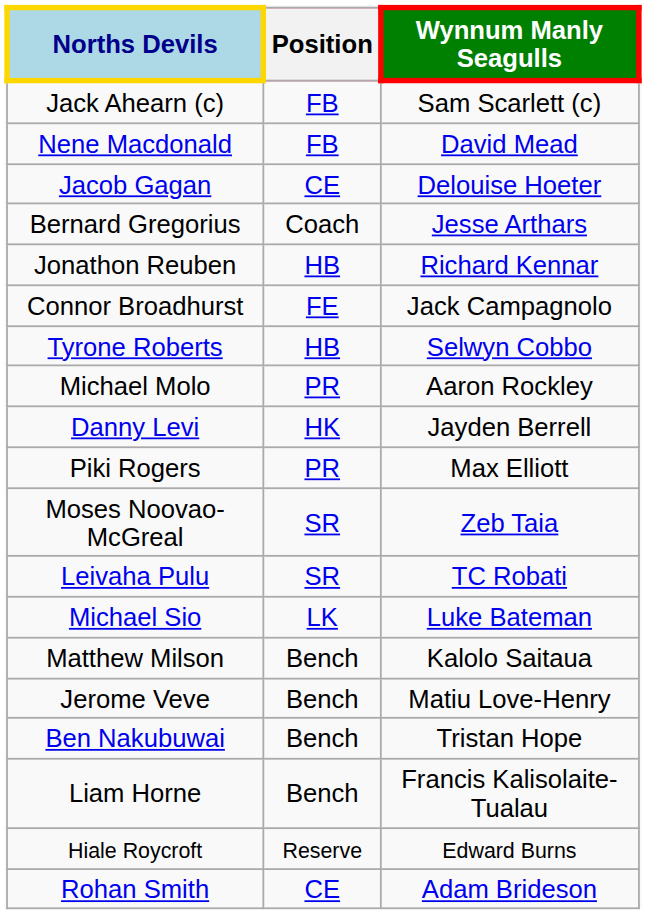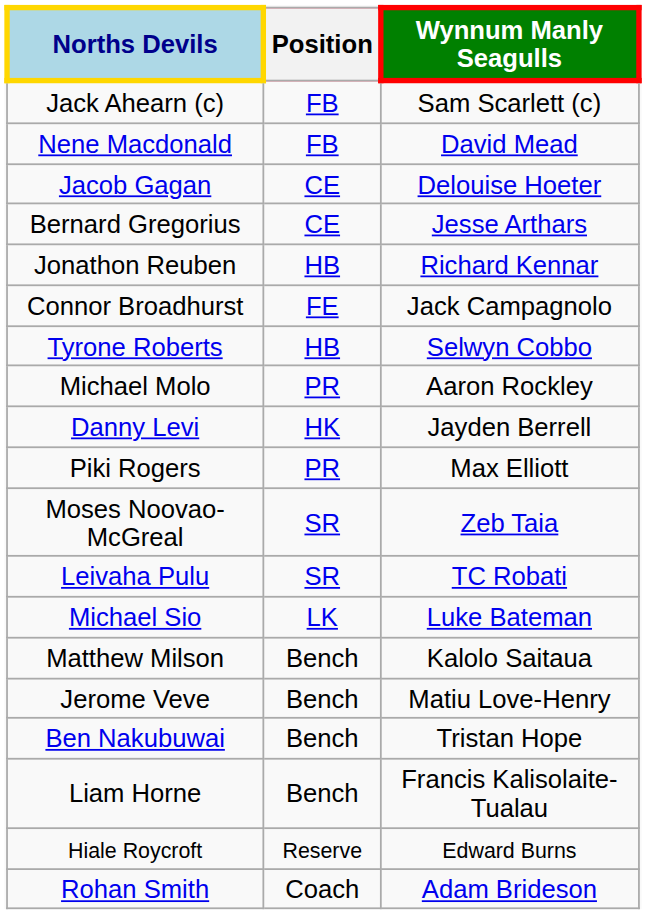 <table class="wikitable" style="float:right; font-size:90%; text-align:center; margin-left:1em;">
 <tr style="background:#f03;">
 <th align="centre" width="136" style="border: 3px solid gold; background: lightblue; color: darkblue">Norths Devils</th>
 <th style="width:40px;">Position</th>
 <th align="centre" width="136" style="border: 3px solid red; background: green; color: white">Wynnum Manly Seagulls</th>
 </tr>
 <tr>
 <td>Jack Ahearn (c)</td>
 <td><a href='#'>FB</a></td>
 <td>Sam Scarlett (c)</td>
 </tr>
 <tr>
 <td><a href='#'>Nene Macdonald</a></td>
 <td><a href='#'>FB</a></td>
 <td><a href='#'>David Mead</a></td>
 </tr>
 <tr>
 <td><a href='#'>Jacob Gagan</a></td>
 <td><a href='#'>CE</a></td>
 <td><a href='#'>Delouise Hoeter</a></td>
 </tr>
 <tr>
 <td>Bernard Gregorius</td>
-<td>Coach</td>
+<td><a href='#'>CE</a></td>
 <td><a href='#'>Jesse Arthars</a></td>
 </tr>
 <tr>
 <td>Jonathon Reuben</td>
 <td><a href='#'>HB</a></td>
 <td><a href='#'>Richard Kennar</a></td>
 </tr>
 <tr>
 <td>Connor Broadhurst</td>
 <td><a href='#'>FE</a></td>
 <td>Jack Campagnolo</td>
 </tr>
 <tr>
 <td><a href='#'>Tyrone Roberts</a></td>
 <td><a href='#'>HB</a></td>
 <td><a href='#'>Selwyn Cobbo</a></td>
 </tr>
 <tr>
 <td>Michael Molo</td>
 <td><a href='#'>PR</a></td>
 <td>Aaron Rockley</td>
 </tr>
 <tr>
 <td><a href='#'>Danny Levi</a></td>
 <td><a href='#'>HK</a></td>
 <td>Jayden Berrell</td>
 </tr>
 <tr>
 <td>Piki Rogers</td>
 <td><a href='#'>PR</a></td>
 <td>Max Elliott</td>
 </tr>
 <tr>
 <td>Moses Noovao-McGreal</td>
 <td><a href='#'>SR</a></td>
 <td><a href='#'>Zeb Taia</a></td>
 </tr>
 <tr>
 <td><a href='#'>Leivaha Pulu</a></td>
 <td><a href='#'>SR</a></td>
 <td><a href='#'>TC Robati</a></td>
 </tr>
 <tr>
 <td><a href='#'>Michael Sio</a></td>
 <td><a href='#'>LK</a></td>
 <td><a href='#'>Luke Bateman</a></td>
 </tr>
 <tr>
 <td>Matthew Milson</td>
 <td>Bench</td>
 <td>Kalolo Saitaua</td>
 </tr>
 <tr>
 <td>Jerome Veve</td>
 <td>Bench</td>
 <td>Matiu Love-Henry</td>
 </tr>
 <tr>
 <td><a href='#'>Ben Nakubuwai</a></td>
 <td>Bench</td>
 <td>Tristan Hope</td>
 </tr>
 <tr>
 <td>Liam Horne</td>
 <td>Bench</td>
 <td>Francis Kalisolaite-Tualau</td>
 </tr>
 <tr>
 <td><small>Hiale Roycroft</small></td>
 <td><small>Reserve</small></td>
 <td><small>Edward Burns</small></td>
 </tr>
 <tr>
 <td><a href='#'>Rohan Smith</a></td>
-<td><a href='#'>CE</a></td>
+<td>Coach</td>
 <td><a href='#'>Adam Brideson</a></td>
 </tr>
 </table>
